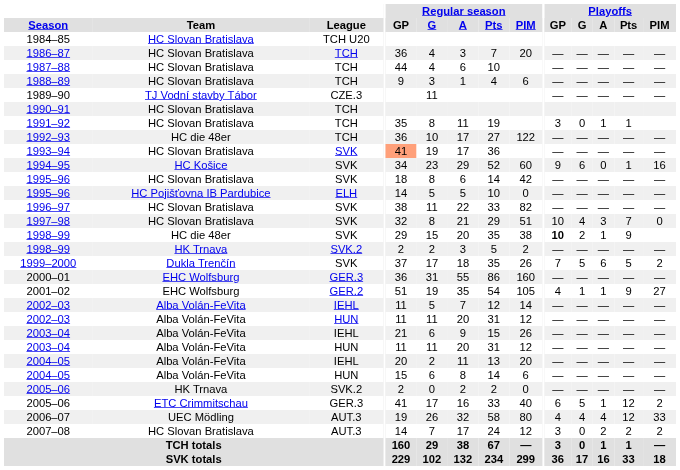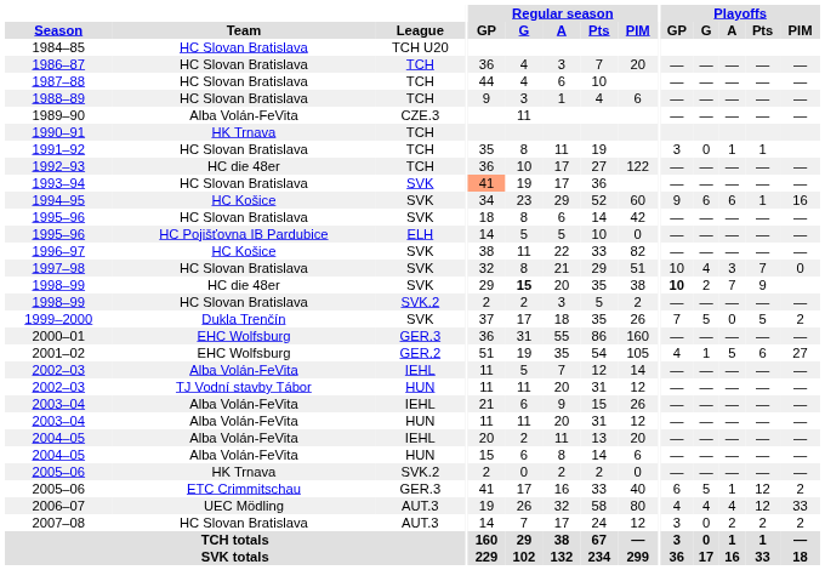 <table border="0" cellpadding="1" cellspacing="0" style="text-align:center; width:60em">
 <tr bgcolor="#e0e0e0">
 <th colspan="3" bgcolor="#ffffff"></th>
 <th rowspan="100" bgcolor="#ffffff"></th>
 <th colspan="5"><a href='#'>Regular season</a></th>
 <th rowspan="100" bgcolor="#ffffff"></th>
 <th colspan="5"><a href='#'>Playoffs</a></th>
 </tr>
 <tr bgcolor="#e0e0e0">
 <th><a href='#'>Season</a></th>
 <th>Team</th>
 <th>League</th>
 <th>GP</th>
 <th><a href='#'>G</a></th>
 <th><a href='#'>A</a></th>
 <th><a href='#'>Pts</a></th>
 <th><a href='#'>PIM</a></th>
 <th>GP</th>
 <th>G</th>
 <th>A</th>
 <th>Pts</th>
 <th>PIM</th>
 </tr>
 <tr>
 <td>1984–85</td>
 <td><a href='#'>HC Slovan Bratislava</a></td>
 <td>TCH U20</td>
 <td></td>
 <td></td>
 <td></td>
 <td></td>
 <td></td>
 <td></td>
 <td></td>
 <td></td>
 <td></td>
 <td></td>
 </tr>
 <tr bgcolor="#f0f0f0">
 <td><a href='#'>1986–87</a></td>
 <td>HC Slovan Bratislava</td>
 <td><a href='#'>TCH</a></td>
 <td>36</td>
 <td>4</td>
 <td>3</td>
 <td>7</td>
 <td>20</td>
 <td>—</td>
 <td>—</td>
 <td>—</td>
 <td>—</td>
 <td>—</td>
 </tr>
 <tr>
 <td><a href='#'>1987–88</a></td>
 <td>HC Slovan Bratislava</td>
 <td>TCH</td>
 <td>44</td>
 <td>4</td>
 <td>6</td>
 <td>10</td>
 <td></td>
 <td>—</td>
 <td>—</td>
 <td>—</td>
 <td>—</td>
 <td>—</td>
 </tr>
 <tr bgcolor="#f0f0f0">
 <td><a href='#'>1988–89</a></td>
 <td>HC Slovan Bratislava</td>
 <td>TCH</td>
 <td>9</td>
 <td>3</td>
 <td>1</td>
 <td>4</td>
 <td>6</td>
 <td>—</td>
 <td>—</td>
 <td>—</td>
 <td>—</td>
 <td>—</td>
 </tr>
 <tr>
 <td>1989–90</td>
-<td><a href='#'>TJ Vodní stavby Tábor</a></td>
+<td>Alba Volán-FeVita</td>
 <td>CZE.3</td>
 <td></td>
 <td>11</td>
 <td></td>
 <td></td>
 <td></td>
 <td>—</td>
 <td>—</td>
 <td>—</td>
 <td>—</td>
 <td>—</td>
 </tr>
 <tr bgcolor="#f0f0f0">
 <td><a href='#'>1990–91</a></td>
-<td>HC Slovan Bratislava</td>
+<td><a href='#'>HK Trnava</a></td>
 <td>TCH</td>
 <td></td>
 <td></td>
 <td></td>
 <td></td>
 <td></td>
 <td></td>
 <td></td>
 <td></td>
 <td></td>
 <td></td>
 </tr>
 <tr>
 <td><a href='#'>1991–92</a></td>
 <td>HC Slovan Bratislava</td>
 <td>TCH</td>
 <td>35</td>
 <td>8</td>
 <td>11</td>
 <td>19</td>
 <td></td>
 <td>3</td>
 <td>0</td>
 <td>1</td>
 <td>1</td>
 <td></td>
 </tr>
 <tr bgcolor="#f0f0f0">
 <td><a href='#'>1992–93</a></td>
 <td>HC die 48er</td>
 <td>TCH</td>
 <td>36</td>
 <td>10</td>
 <td>17</td>
 <td>27</td>
 <td>122</td>
 <td>—</td>
 <td>—</td>
 <td>—</td>
 <td>—</td>
 <td>—</td>
 </tr>
 <tr>
 <td><a href='#'>1993–94</a></td>
 <td>HC Slovan Bratislava</td>
 <td><a href='#'>SVK</a></td>
 <td style="background: lightsalmon;">41</td>
 <td>19</td>
 <td>17</td>
 <td>36</td>
 <td></td>
 <td>—</td>
 <td>—</td>
 <td>—</td>
 <td>—</td>
 <td>—</td>
 </tr>
 <tr bgcolor="#f0f0f0">
 <td><a href='#'>1994–95</a></td>
 <td><a href='#'>HC Košice</a></td>
 <td>SVK</td>
 <td>34</td>
 <td>23</td>
 <td>29</td>
 <td>52</td>
 <td>60</td>
 <td>9</td>
 <td>6</td>
-<td>0</td>
+<td>6</td>
 <td>1</td>
 <td>16</td>
 </tr>
 <tr>
 <td><a href='#'>1995–96</a></td>
 <td>HC Slovan Bratislava</td>
 <td>SVK</td>
 <td>18</td>
 <td>8</td>
 <td>6</td>
 <td>14</td>
 <td>42</td>
 <td>—</td>
 <td>—</td>
 <td>—</td>
 <td>—</td>
 <td>—</td>
 </tr>
 <tr bgcolor="#f0f0f0">
 <td><a href='#'>1995–96</a></td>
 <td><a href='#'>HC Pojišťovna IB Pardubice</a></td>
 <td><a href='#'>ELH</a></td>
 <td>14</td>
 <td>5</td>
 <td>5</td>
 <td>10</td>
 <td>0</td>
 <td>—</td>
 <td>—</td>
 <td>—</td>
 <td>—</td>
 <td>—</td>
 </tr>
 <tr>
 <td><a href='#'>1996–97</a></td>
-<td>HC Slovan Bratislava</td>
+<td><a href='#'>HC Košice</a></td>
 <td>SVK</td>
 <td>38</td>
 <td>11</td>
 <td>22</td>
 <td>33</td>
 <td>82</td>
 <td>—</td>
 <td>—</td>
 <td>—</td>
 <td>—</td>
 <td>—</td>
 </tr>
 <tr bgcolor="#f0f0f0">
 <td><a href='#'>1997–98</a></td>
 <td>HC Slovan Bratislava</td>
 <td>SVK</td>
 <td>32</td>
 <td>8</td>
 <td>21</td>
 <td>29</td>
 <td>51</td>
 <td>10</td>
 <td>4</td>
 <td>3</td>
 <td>7</td>
 <td>0</td>
 </tr>
 <tr>
 <td><a href='#'>1998–99</a></td>
 <td>HC die 48er</td>
 <td>SVK</td>
 <td>29</td>
-<td>15</td>
+<td><strong>15</strong></td>
 <td>20</td>
 <td>35</td>
 <td>38</td>
 <td><strong>10</strong></td>
 <td>2</td>
-<td>1</td>
+<td>7</td>
 <td>9</td>
 <td></td>
 </tr>
 <tr bgcolor="#f0f0f0">
 <td><a href='#'>1998–99</a></td>
-<td><a href='#'>HK Trnava</a></td>
+<td>HC Slovan Bratislava</td>
 <td><a href='#'>SVK.2</a></td>
 <td>2</td>
 <td>2</td>
 <td>3</td>
 <td>5</td>
 <td>2</td>
 <td>—</td>
 <td>—</td>
 <td>—</td>
 <td>—</td>
 <td>—</td>
 </tr>
 <tr>
 <td><a href='#'>1999–2000</a></td>
 <td><a href='#'>Dukla Trenčín</a></td>
 <td>SVK</td>
 <td>37</td>
 <td>17</td>
 <td>18</td>
 <td>35</td>
 <td>26</td>
 <td>7</td>
 <td>5</td>
-<td>6</td>
+<td>0</td>
 <td>5</td>
 <td>2</td>
 </tr>
 <tr bgcolor="#f0f0f0">
 <td>2000–01</td>
 <td><a href='#'>EHC Wolfsburg</a></td>
 <td><a href='#'>GER.3</a></td>
 <td>36</td>
 <td>31</td>
 <td>55</td>
 <td>86</td>
 <td>160</td>
 <td>—</td>
 <td>—</td>
 <td>—</td>
 <td>—</td>
 <td>—</td>
 </tr>
 <tr>
 <td>2001–02</td>
 <td>EHC Wolfsburg</td>
 <td><a href='#'>GER.2</a></td>
 <td>51</td>
 <td>19</td>
 <td>35</td>
 <td>54</td>
 <td>105</td>
 <td>4</td>
 <td>1</td>
-<td>1</td>
-<td>9</td>
+<td>5</td>
+<td>6</td>
 <td>27</td>
 </tr>
 <tr bgcolor="#f0f0f0">
 <td><a href='#'>2002–03</a></td>
 <td><a href='#'>Alba Volán-FeVita</a></td>
 <td><a href='#'>IEHL</a></td>
 <td>11</td>
 <td>5</td>
 <td>7</td>
 <td>12</td>
 <td>14</td>
 <td>—</td>
 <td>—</td>
 <td>—</td>
 <td>—</td>
 <td>—</td>
 </tr>
 <tr>
 <td><a href='#'>2002–03</a></td>
-<td>Alba Volán-FeVita</td>
+<td><a href='#'>TJ Vodní stavby Tábor</a></td>
 <td><a href='#'>HUN</a></td>
 <td>11</td>
 <td>11</td>
 <td>20</td>
 <td>31</td>
 <td>12</td>
 <td>—</td>
 <td>—</td>
 <td>—</td>
 <td>—</td>
 <td>—</td>
 </tr>
 <tr bgcolor="#f0f0f0">
 <td><a href='#'>2003–04</a></td>
 <td>Alba Volán-FeVita</td>
 <td>IEHL</td>
 <td>21</td>
 <td>6</td>
 <td>9</td>
 <td>15</td>
 <td>26</td>
 <td>—</td>
 <td>—</td>
 <td>—</td>
 <td>—</td>
 <td>—</td>
 </tr>
 <tr>
 <td><a href='#'>2003–04</a></td>
 <td>Alba Volán-FeVita</td>
 <td>HUN</td>
 <td>11</td>
 <td>11</td>
 <td>20</td>
 <td>31</td>
 <td>12</td>
 <td>—</td>
 <td>—</td>
 <td>—</td>
 <td>—</td>
 <td>—</td>
 </tr>
 <tr bgcolor="#f0f0f0">
 <td><a href='#'>2004–05</a></td>
 <td>Alba Volán-FeVita</td>
 <td>IEHL</td>
 <td>20</td>
 <td>2</td>
 <td>11</td>
 <td>13</td>
 <td>20</td>
 <td>—</td>
 <td>—</td>
 <td>—</td>
 <td>—</td>
 <td>—</td>
 </tr>
 <tr>
 <td><a href='#'>2004–05</a></td>
 <td>Alba Volán-FeVita</td>
 <td>HUN</td>
 <td>15</td>
 <td>6</td>
 <td>8</td>
 <td>14</td>
 <td>6</td>
 <td>—</td>
 <td>—</td>
 <td>—</td>
 <td>—</td>
 <td>—</td>
 </tr>
 <tr bgcolor="#f0f0f0">
 <td><a href='#'>2005–06</a></td>
 <td>HK Trnava</td>
 <td>SVK.2</td>
 <td>2</td>
 <td>0</td>
 <td>2</td>
 <td>2</td>
 <td>0</td>
 <td>—</td>
 <td>—</td>
 <td>—</td>
 <td>—</td>
 <td>—</td>
 </tr>
 <tr>
 <td>2005–06</td>
 <td><a href='#'>ETC Crimmitschau</a></td>
 <td>GER.3</td>
 <td>41</td>
 <td>17</td>
 <td>16</td>
 <td>33</td>
 <td>40</td>
 <td>6</td>
 <td>5</td>
 <td>1</td>
 <td>12</td>
 <td>2</td>
 </tr>
 <tr bgcolor="#f0f0f0">
 <td>2006–07</td>
 <td>UEC Mödling</td>
 <td>AUT.3</td>
 <td>19</td>
 <td>26</td>
 <td>32</td>
 <td>58</td>
 <td>80</td>
 <td>4</td>
 <td>4</td>
 <td>4</td>
 <td>12</td>
 <td>33</td>
 </tr>
 <tr>
 <td>2007–08</td>
 <td>HC Slovan Bratislava</td>
 <td>AUT.3</td>
 <td>14</td>
 <td>7</td>
 <td>17</td>
 <td>24</td>
 <td>12</td>
 <td>3</td>
 <td>0</td>
 <td>2</td>
 <td>2</td>
 <td>2</td>
 </tr>
 <tr bgcolor="#e0e0e0">
 <th colspan="3">TCH totals</th>
 <th>160</th>
 <th>29</th>
 <th>38</th>
 <th>67</th>
 <th>—</th>
 <th>3</th>
 <th>0</th>
 <th>1</th>
 <th>1</th>
 <th>—</th>
 </tr>
 <tr bgcolor="#e0e0e0">
 <th colspan="3">SVK totals</th>
 <th>229</th>
 <th>102</th>
 <th>132</th>
 <th>234</th>
 <th>299</th>
 <th>36</th>
 <th>17</th>
 <th>16</th>
 <th>33</th>
 <th>18</th>
 </tr>
 </table>
